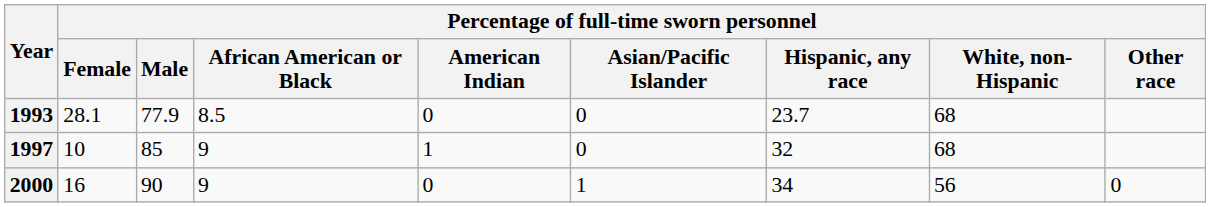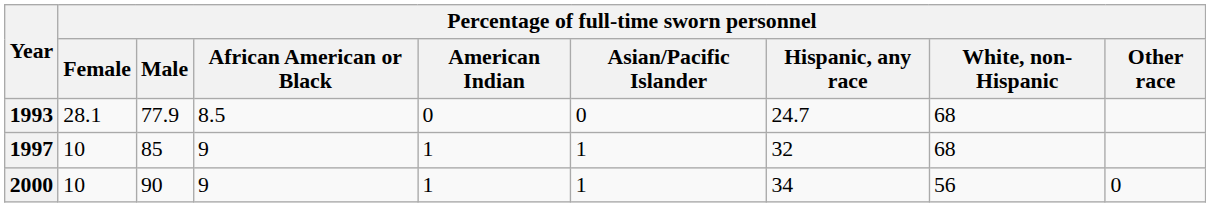 <table class="wikitable" style="margin: 0 auto 0 auto;">
 <tr>
 <th rowspan=2>Year</th>
 <th colspan=8>Percentage of full-time sworn personnel</th>
 </tr>
 <tr>
 <th>Female</th>
 <th>Male</th>
 <th>African American or Black</th>
 <th>American Indian</th>
 <th>Asian/Pacific Islander</th>
 <th>Hispanic, any race</th>
 <th>White, non-Hispanic</th>
 <th>Other race</th>
 </tr>
 <tr>
 <th>1993</th>
 <td>28.1</td>
 <td>77.9</td>
 <td>8.5</td>
 <td>0</td>
 <td>0</td>
-<td>23.7</td>
+<td>24.7</td>
 <td>68</td>
 <td></td>
 </tr>
 <tr>
 <th>1997</th>
 <td>10</td>
 <td>85</td>
 <td>9</td>
 <td>1</td>
-<td>0</td>
+<td>1</td>
 <td>32</td>
 <td>68</td>
 <td></td>
 </tr>
 <tr>
 <th>2000</th>
-<td>16</td>
+<td>10</td>
 <td>90</td>
 <td>9</td>
-<td>0</td>
+<td>1</td>
 <td>1</td>
 <td>34</td>
 <td>56</td>
 <td>0</td>
 </tr>
 </table>
